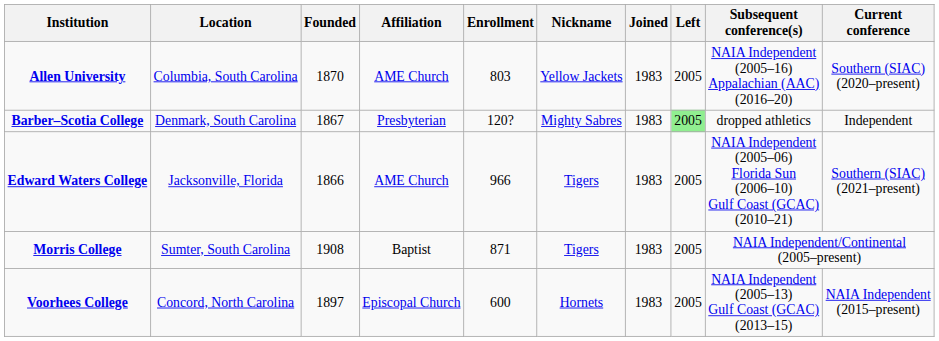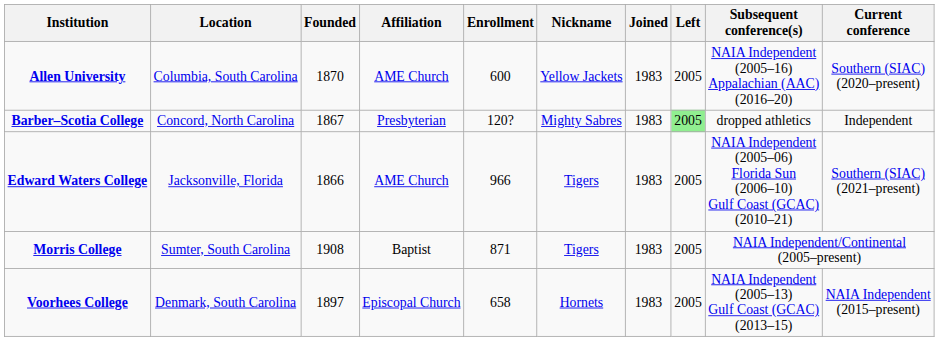 <table class="sortable wikitable" style="text-align: center;">
 <tr>
 <th>Institution</th>
 <th>Location</th>
 <th>Founded</th>
 <th>Affiliation</th>
 <th>Enrollment</th>
 <th>Nickname</th>
 <th>Joined</th>
 <th>Left</th>
 <th>Subsequent<br>conference(s)</th>
 <th>Current<br>conference</th>
 </tr>
 <tr>
 <td><strong><a href='#'>Allen University</a></strong></td>
 <td><a href='#'>Columbia, South Carolina</a></td>
 <td>1870</td>
 <td><a href='#'>AME Church</a></td>
-<td>803</td>
+<td>600</td>
 <td><a href='#'>Yellow Jackets</a></td>
 <td>1983</td>
 <td>2005</td>
 <td><a href='#'>NAIA Independent</a><br>(2005–16)<br><a href='#'>Appalachian (AAC)</a><br>(2016–20)</td>
 <td><a href='#'>Southern (SIAC)</a><br>(2020–present)</td>
 </tr>
 <tr>
 <td><strong><a href='#'>Barber–Scotia College</a></strong></td>
-<td><a href='#'>Denmark, South Carolina</a></td>
+<td><a href='#'>Concord, North Carolina</a></td>
 <td>1867</td>
 <td><a href='#'>Presbyterian</a></td>
 <td>120?</td>
 <td><a href='#'>Mighty Sabres</a></td>
 <td>1983</td>
 <td style="background: lightgreen;">2005</td>
 <td>dropped athletics</td>
 <td>Independent</td>
 </tr>
 <tr>
 <td><strong><a href='#'>Edward Waters College</a></strong></td>
 <td><a href='#'>Jacksonville, Florida</a></td>
 <td>1866</td>
 <td><a href='#'>AME Church</a></td>
 <td>966</td>
 <td><a href='#'>Tigers</a></td>
 <td>1983</td>
 <td>2005</td>
 <td><a href='#'>NAIA Independent</a><br>(2005–06)<br><a href='#'>Florida Sun</a><br>(2006–10)<br><a href='#'>Gulf Coast (GCAC)</a><br>(2010–21)</td>
 <td><a href='#'>Southern (SIAC)</a><br>(2021–present)</td>
 </tr>
 <tr>
 <td><strong><a href='#'>Morris College</a></strong></td>
 <td><a href='#'>Sumter, South Carolina</a></td>
 <td>1908</td>
 <td>Baptist</td>
 <td>871</td>
 <td><a href='#'>Tigers</a></td>
 <td>1983</td>
 <td>2005</td>
 <td colspan="2"><a href='#'>NAIA Independent/Continental</a><br>(2005–present)</td>
 </tr>
 <tr>
 <td><strong><a href='#'>Voorhees College</a></strong></td>
-<td><a href='#'>Concord, North Carolina</a></td>
+<td><a href='#'>Denmark, South Carolina</a></td>
 <td>1897</td>
 <td><a href='#'>Episcopal Church</a></td>
-<td>600</td>
+<td>658</td>
 <td><a href='#'>Hornets</a></td>
 <td>1983</td>
 <td>2005</td>
 <td><a href='#'>NAIA Independent</a><br>(2005–13)<br><a href='#'>Gulf Coast (GCAC)</a><br>(2013–15)</td>
 <td><a href='#'>NAIA Independent</a><br>(2015–present)</td>
 </tr>
 </table>
